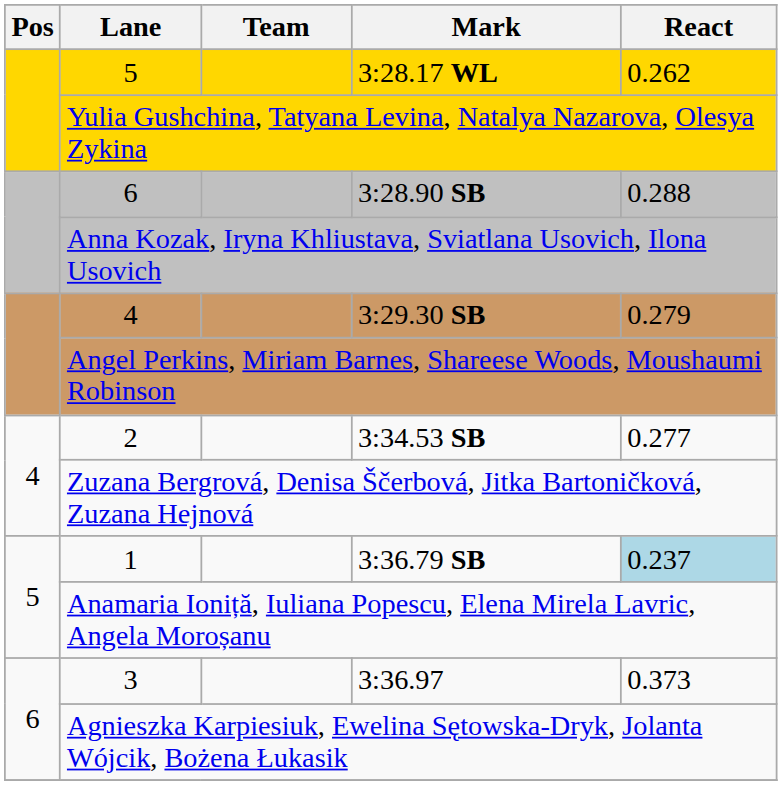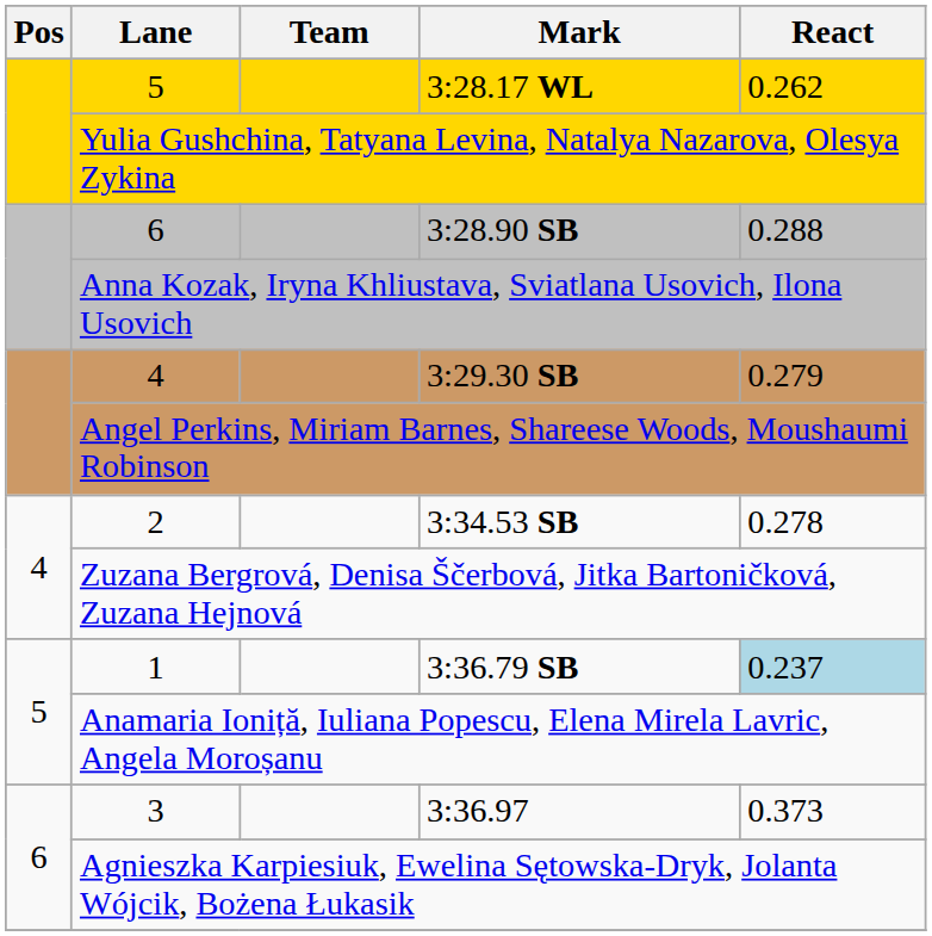 <table class="wikitable" width=70%>
 <tr>
 <th>Pos</th>
 <th>Lane</th>
 <th>Team</th>
 <th>Mark</th>
 <th>React</th>
 </tr>
 <tr bgcolor=gold>
 <td rowspan=2 align=center></td>
 <td align=center>5</td>
 <td></td>
 <td>3:28.17 <strong>WL</strong></td>
 <td>0.262</td>
 </tr>
 <tr bgcolor=gold>
 <td colspan=4><a href='#'>Yulia Gushchina</a>, <a href='#'>Tatyana Levina</a>, <a href='#'>Natalya Nazarova</a>, <a href='#'>Olesya Zykina</a></td>
 </tr>
 <tr bgcolor=silver>
 <td rowspan=2 align=center></td>
 <td align=center>6</td>
 <td></td>
 <td>3:28.90 <strong>SB</strong></td>
 <td>0.288</td>
 </tr>
 <tr bgcolor=silver>
 <td colspan=4><a href='#'>Anna Kozak</a>, <a href='#'>Iryna Khliustava</a>, <a href='#'>Sviatlana Usovich</a>, <a href='#'>Ilona Usovich</a></td>
 </tr>
 <tr bgcolor=cc9966>
 <td rowspan=2 align=center></td>
 <td align=center>4</td>
 <td></td>
 <td>3:29.30 <strong>SB</strong></td>
 <td>0.279</td>
 </tr>
 <tr bgcolor=cc9966>
 <td colspan=4><a href='#'>Angel Perkins</a>, <a href='#'>Miriam Barnes</a>, <a href='#'>Shareese Woods</a>, <a href='#'>Moushaumi Robinson</a></td>
 </tr>
 <tr>
 <td rowspan=2 align=center>4</td>
 <td align=center>2</td>
 <td></td>
 <td>3:34.53 <strong>SB</strong></td>
-<td>0.277</td>
+<td>0.278</td>
 </tr>
 <tr>
 <td colspan=4><a href='#'>Zuzana Bergrová</a>, <a href='#'>Denisa Ščerbová</a>, <a href='#'>Jitka Bartoničková</a>, <a href='#'>Zuzana Hejnová</a></td>
 </tr>
 <tr>
 <td rowspan=2 align=center>5</td>
 <td align=center>1</td>
 <td></td>
 <td>3:36.79 <strong>SB</strong></td>
 <td style="background: lightblue;">0.237</td>
 </tr>
 <tr>
 <td colspan=4><a href='#'>Anamaria Ioniță</a>, <a href='#'>Iuliana Popescu</a>, <a href='#'>Elena Mirela Lavric</a>, <a href='#'>Angela Moroșanu</a></td>
 </tr>
 <tr>
 <td rowspan=2 align=center>6</td>
 <td align=center>3</td>
 <td></td>
 <td>3:36.97</td>
 <td>0.373</td>
 </tr>
 <tr>
 <td colspan=4><a href='#'>Agnieszka Karpiesiuk</a>, <a href='#'>Ewelina Sętowska-Dryk</a>, <a href='#'>Jolanta Wójcik</a>, <a href='#'>Bożena Łukasik</a></td>
 </tr>
 <tr>
 </tr>
 </table>
